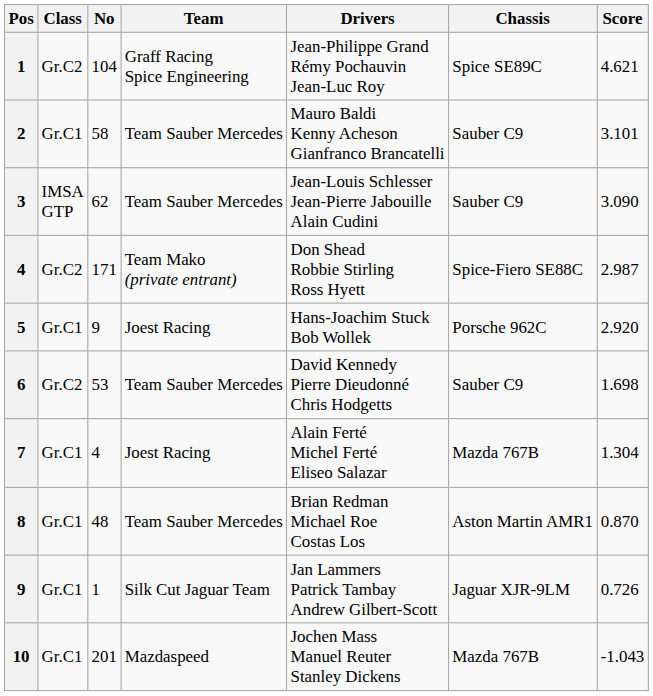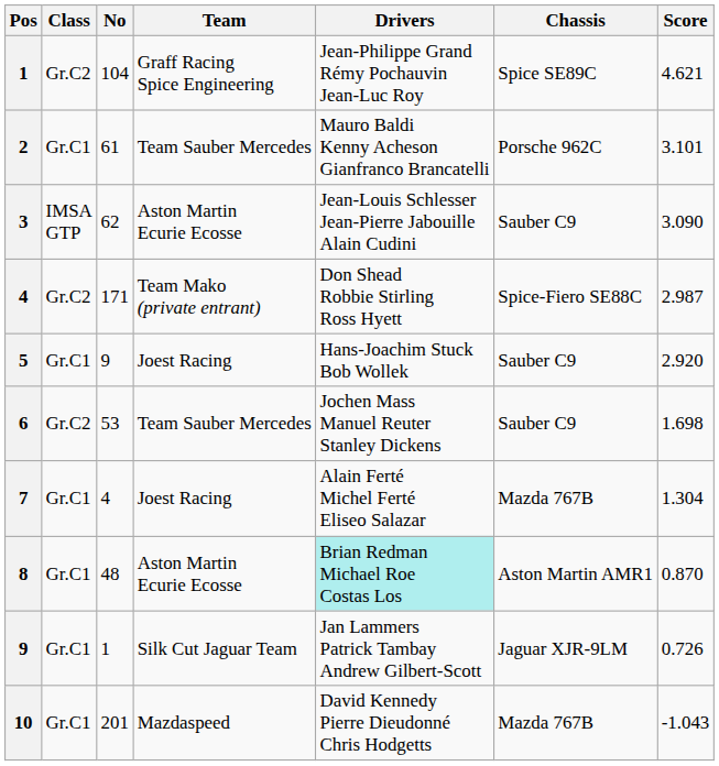 <table class="wikitable" style="font-size: 95%;">
 <tr>
 <th>Pos</th>
 <th>Class</th>
 <th>No</th>
 <th>Team</th>
 <th>Drivers</th>
 <th>Chassis</th>
 <th>Score</th>
 </tr>
 <tr>
 <th>1</th>
 <td>Gr.C2</td>
 <td>104</td>
 <td> Graff Racing<br>Spice Engineering</td>
 <td> Jean-Philippe Grand<br> Rémy Pochauvin<br> Jean-Luc Roy</td>
 <td>Spice SE89C</td>
 <td>4.621</td>
 </tr>
 <tr>
 <th>2</th>
 <td>Gr.C1</td>
-<td>58</td>
+<td>61</td>
 <td> Team Sauber Mercedes</td>
 <td> Mauro Baldi<br> Kenny Acheson<br> Gianfranco Brancatelli</td>
-<td>Sauber C9</td>
+<td>Porsche 962C</td>
 <td>3.101</td>
 </tr>
 <tr>
 <th>3</th>
 <td>IMSA<br>GTP</td>
 <td>62</td>
-<td> Team Sauber Mercedes</td>
+<td> Aston Martin<br> Ecurie Ecosse</td>
 <td> Jean-Louis Schlesser<br> Jean-Pierre Jabouille<br> Alain Cudini</td>
 <td>Sauber C9</td>
 <td>3.090</td>
 </tr>
 <tr>
 <th>4</th>
 <td>Gr.C2</td>
 <td>171</td>
 <td> Team Mako<br><em>(private entrant)</em></td>
 <td> Don Shead <br> Robbie Stirling<br> Ross Hyett</td>
 <td>Spice-Fiero SE88C</td>
 <td>2.987</td>
 </tr>
 <tr>
 <th>5</th>
 <td>Gr.C1</td>
 <td>9</td>
 <td> Joest Racing</td>
 <td> Hans-Joachim Stuck<br> Bob Wollek</td>
-<td>Porsche 962C</td>
+<td>Sauber C9</td>
 <td>2.920</td>
 </tr>
 <tr>
 <th>6</th>
 <td>Gr.C2</td>
 <td>53</td>
 <td> Team Sauber Mercedes</td>
-<td> David Kennedy<br> Pierre Dieudonné<br> Chris Hodgetts</td>
+<td> Jochen Mass<br> Manuel Reuter<br> Stanley Dickens</td>
 <td>Sauber C9</td>
 <td>1.698</td>
 </tr>
 <tr>
 <th>7</th>
 <td>Gr.C1</td>
 <td>4</td>
 <td> Joest Racing</td>
 <td> Alain Ferté<br> Michel Ferté<br> Eliseo Salazar</td>
 <td>Mazda 767B</td>
 <td>1.304</td>
 </tr>
 <tr>
 <th>8</th>
 <td>Gr.C1</td>
 <td>48</td>
-<td> Team Sauber Mercedes</td>
-<td> Brian Redman<br> Michael Roe<br> Costas Los</td>
+<td> Aston Martin<br> Ecurie Ecosse</td>
+<td style="background: paleturquoise;"> Brian Redman<br> Michael Roe<br> Costas Los</td>
 <td>Aston Martin AMR1</td>
 <td>0.870</td>
 </tr>
 <tr>
 <th>9</th>
 <td>Gr.C1</td>
 <td>1</td>
 <td> Silk Cut Jaguar Team</td>
 <td> Jan Lammers<br> Patrick Tambay<br> Andrew Gilbert-Scott</td>
 <td>Jaguar XJR-9LM</td>
 <td>0.726</td>
 </tr>
 <tr>
 <th>10</th>
 <td>Gr.C1</td>
 <td>201</td>
 <td> Mazdaspeed</td>
-<td> Jochen Mass<br> Manuel Reuter<br> Stanley Dickens</td>
+<td> David Kennedy<br> Pierre Dieudonné<br> Chris Hodgetts</td>
 <td>Mazda 767B</td>
 <td>-1.043</td>
 </tr>
 </table>
